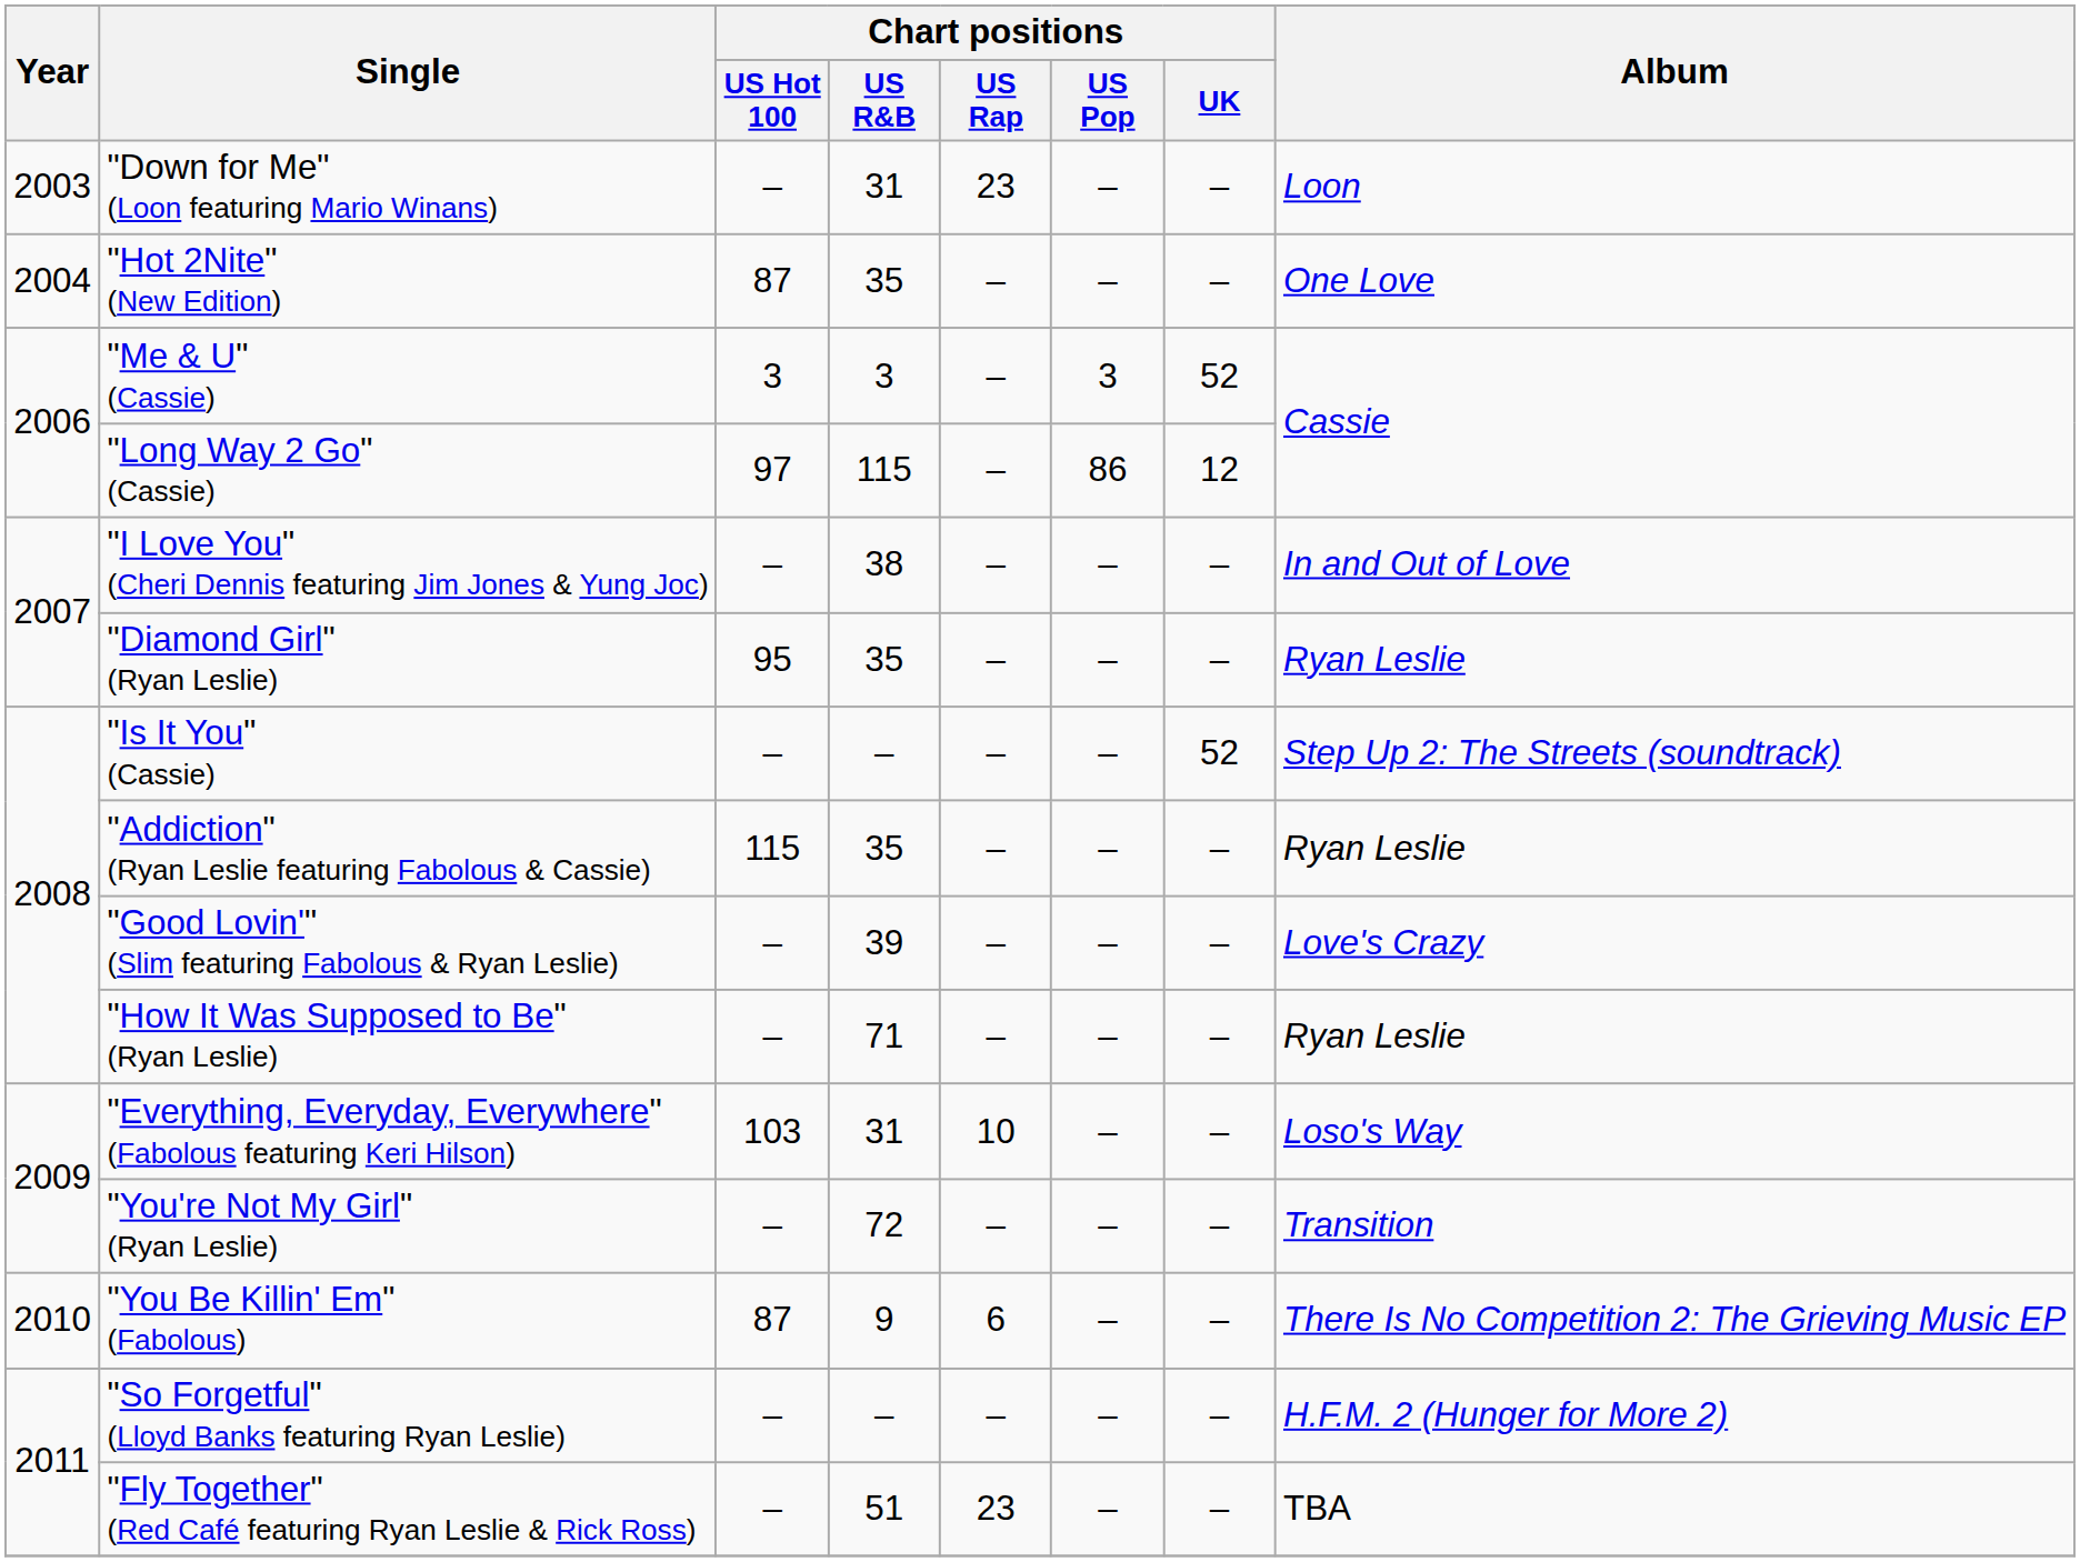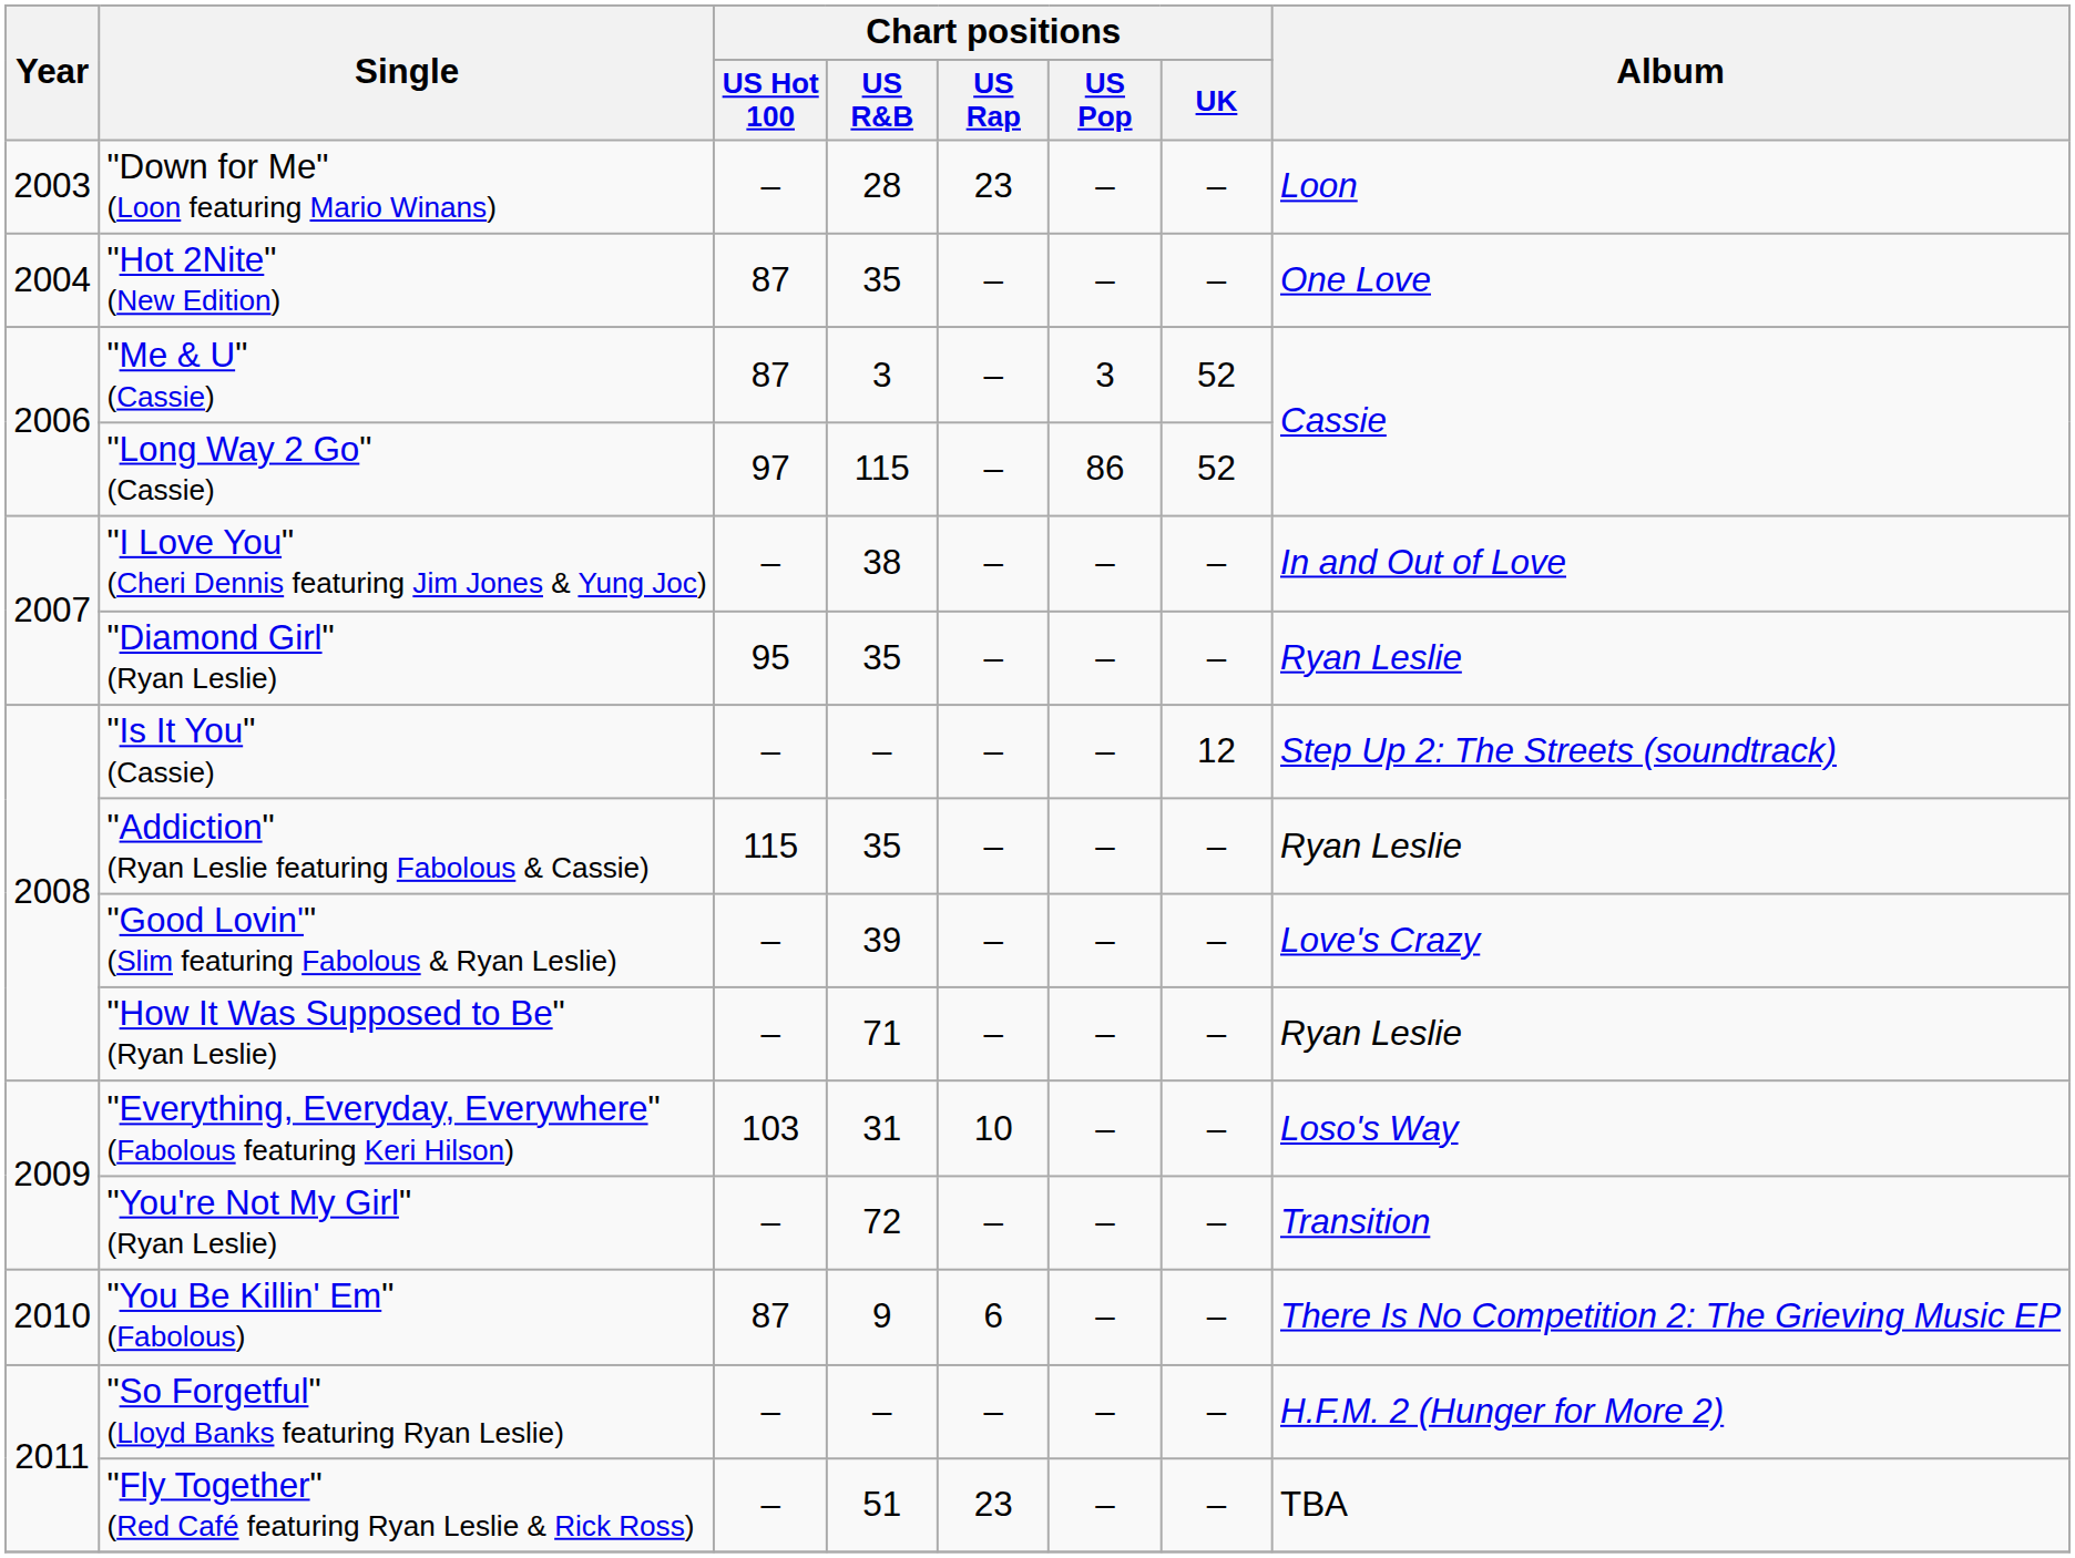 <table class="wikitable" style="text-align:center;">
 <tr>
 <th rowspan="2">Year</th>
 <th rowspan="2">Single</th>
 <th colspan="5">Chart positions</th>
 <th rowspan="2">Album</th>
 </tr>
 <tr style="font-size:smaller;">
 <th width="45"><a href='#'>US Hot 100</a></th>
 <th width="45"><a href='#'>US<br>R&B</a></th>
 <th width="45"><a href='#'>US<br>Rap</a></th>
 <th width="45"><a href='#'>US<br> Pop</a></th>
 <th width="45"><a href='#'>UK</a></th>
 </tr>
 <tr>
 <td valign="center" rowspan="1">2003</td>
 <td align="left">"Down for Me"<br><small>(<a href='#'>Loon</a> featuring <a href='#'>Mario Winans</a>)</small></td>
 <td>–</td>
-<td>31</td>
+<td>28</td>
 <td>23</td>
 <td>–</td>
 <td>–</td>
 <td align="left" rowspan="1"><em><a href='#'>Loon</a></em></td>
 </tr>
 <tr>
 <td valign="center" rowspan="1">2004</td>
 <td align="left">"<a href='#'>Hot 2Nite</a>"<br><small>(<a href='#'>New Edition</a>)</small></td>
 <td>87</td>
 <td>35</td>
 <td>–</td>
 <td>–</td>
 <td>–</td>
 <td align="left" rowspan="1"><em><a href='#'>One Love</a></em></td>
 </tr>
 <tr>
 <td valign="center" rowspan="2">2006</td>
 <td align="left">"<a href='#'>Me & U</a>"<br><small>(<a href='#'>Cassie</a>)</small></td>
-<td>3</td>
+<td>87</td>
 <td>3</td>
 <td>–</td>
 <td>3</td>
 <td>52</td>
 <td align="left" rowspan="2"><em><a href='#'>Cassie</a></em></td>
 </tr>
 <tr>
 <td align="left">"<a href='#'>Long Way 2 Go</a>" <br><small>(Cassie)</small></td>
 <td>97</td>
 <td>115</td>
 <td>–</td>
 <td>86</td>
-<td>12</td>
+<td>52</td>
 </tr>
 <tr>
 <td valign="center" rowspan="2">2007</td>
 <td align="left">"<a href='#'>I Love You</a>" <br><small>(<a href='#'>Cheri Dennis</a> featuring <a href='#'>Jim Jones</a> & <a href='#'>Yung Joc</a>)</small></td>
 <td>–</td>
 <td>38</td>
 <td>–</td>
 <td>–</td>
 <td>–</td>
 <td align="left" rowspan="1"><em><a href='#'>In and Out of Love</a></em></td>
 </tr>
 <tr>
 <td align="left">"<a href='#'>Diamond Girl</a>" <br><small>(Ryan Leslie)</small></td>
 <td>95</td>
 <td>35</td>
 <td>–</td>
 <td>–</td>
 <td>–</td>
 <td align="left" rowspan="1"><em><a href='#'>Ryan Leslie</a></em></td>
 </tr>
 <tr>
 <td valign="center" rowspan="4">2008</td>
 <td align="left">"<a href='#'>Is It You</a>" <br><small>(Cassie)</small></td>
 <td>–</td>
 <td>–</td>
 <td>–</td>
 <td>–</td>
-<td>52</td>
+<td>12</td>
 <td align="left" rowspan="1"><em><a href='#'>Step Up 2: The Streets (soundtrack)</a></em></td>
 </tr>
 <tr>
 <td align="left">"<a href='#'>Addiction</a>"<br><small>(Ryan Leslie featuring <a href='#'>Fabolous</a> & Cassie)</small></td>
 <td>115</td>
 <td>35</td>
 <td>–</td>
 <td>–</td>
 <td>–</td>
 <td align="left" rowspan="1"><em>Ryan Leslie</em></td>
 </tr>
 <tr>
 <td align="left">"<a href='#'>Good Lovin'</a>"<br><small>(<a href='#'>Slim</a> featuring <a href='#'>Fabolous</a> & Ryan Leslie)</small></td>
 <td>–</td>
 <td>39</td>
 <td>–</td>
 <td>–</td>
 <td>–</td>
 <td align="left" rowspan="1"><em><a href='#'>Love's Crazy</a></em></td>
 </tr>
 <tr>
 <td align="left">"<a href='#'>How It Was Supposed to Be</a>" <br><small>(Ryan Leslie)</small></td>
 <td>–</td>
 <td>71</td>
 <td>–</td>
 <td>–</td>
 <td>–</td>
 <td align="left" rowspan="1"><em>Ryan Leslie</em></td>
 </tr>
 <tr>
 <td valign="center" rowspan="2">2009</td>
 <td align="left">"<a href='#'>Everything, Everyday, Everywhere</a>" <br><small>(<a href='#'>Fabolous</a> featuring <a href='#'>Keri Hilson</a>)</small></td>
 <td>103</td>
 <td>31</td>
 <td>10</td>
 <td>–</td>
 <td>–</td>
 <td align="left" rowspan="1"><em><a href='#'>Loso's Way</a></em></td>
 </tr>
 <tr>
 <td align="left">"<a href='#'>You're Not My Girl</a>" <br><small>(Ryan Leslie)</small></td>
 <td>–</td>
 <td>72</td>
 <td>–</td>
 <td>–</td>
 <td>–</td>
 <td align="left" rowspan="1"><em><a href='#'>Transition</a></em></td>
 </tr>
 <tr>
 <td valign="center" rowspan="1">2010</td>
 <td align="left">"<a href='#'>You Be Killin' Em</a>" <br><small>(<a href='#'>Fabolous</a>)</small></td>
 <td>87</td>
 <td>9</td>
 <td>6</td>
 <td>–</td>
 <td>–</td>
 <td align="left" rowspan="1"><em><a href='#'>There Is No Competition 2: The Grieving Music EP</a></em></td>
 </tr>
 <tr>
 <td valign="center" rowspan="2">2011</td>
 <td align="left">"<a href='#'>So Forgetful</a>" <br><small>(<a href='#'>Lloyd Banks</a> featuring Ryan Leslie)</small></td>
 <td>–</td>
 <td>–</td>
 <td>–</td>
 <td>–</td>
 <td>–</td>
 <td align="left" rowspan="1"><em><a href='#'>H.F.M. 2 (Hunger for More 2)</a></em></td>
 </tr>
 <tr>
 <td align="left">"<a href='#'>Fly Together</a>" <br><small>(<a href='#'>Red Café</a> featuring Ryan Leslie & <a href='#'>Rick Ross</a>)</small></td>
 <td>–</td>
 <td>51</td>
 <td>23</td>
 <td>–</td>
 <td>–</td>
 <td align="left" rowspan="1">TBA</td>
 </tr>
 <tr>
 </tr>
 </table>
